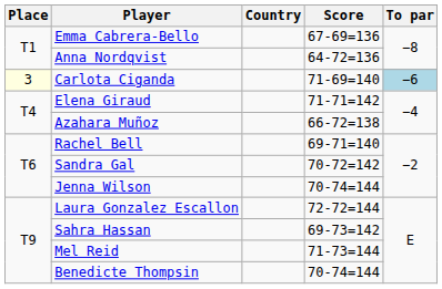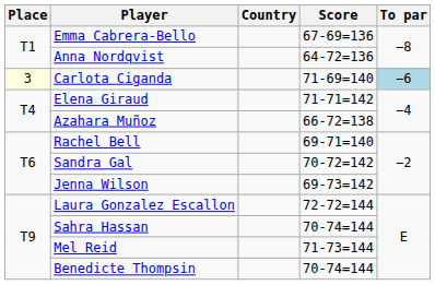 <table class="wikitable" style="font-size:95%;">
 <tr>
 <th>Place</th>
 <th>Player</th>
 <th>Country</th>
 <th>Score</th>
 <th>To par</th>
 </tr>
 <tr>
 <td rowspan="2" align="center">T1</td>
 <td><a href='#'>Emma Cabrera-Bello</a></td>
 <td></td>
 <td align="center">67-69=136</td>
 <td rowspan="2" align="center">−8</td>
 </tr>
 <tr>
 <td><a href='#'>Anna Nordqvist</a></td>
 <td></td>
 <td>64-72=136</td>
 </tr>
 <tr>
 <td align="center" style="background: lightyellow;">3</td>
 <td><a href='#'>Carlota Ciganda</a></td>
 <td></td>
 <td align="center">71-69=140</td>
 <td align="center" style="background: lightblue;">−6</td>
 </tr>
 <tr>
 <td rowspan="2" align="center">T4</td>
 <td><a href='#'>Elena Giraud</a></td>
 <td></td>
 <td align="center">71-71=142</td>
 <td rowspan="2" align="center">−4</td>
 </tr>
 <tr>
 <td><a href='#'>Azahara Muñoz</a></td>
 <td></td>
 <td align="center">66-72=138</td>
 </tr>
 <tr>
 <td rowspan="3" align="center">T6</td>
 <td><a href='#'>Rachel Bell</a></td>
 <td></td>
 <td align="center">69-71=140</td>
 <td rowspan="3" align="center">−2</td>
 </tr>
 <tr>
 <td><a href='#'>Sandra Gal</a></td>
 <td></td>
 <td align="center">70-72=142</td>
 </tr>
 <tr>
 <td><a href='#'>Jenna Wilson</a></td>
 <td></td>
-<td align="center">70-74=144</td>
+<td align="center">69-73=142</td>
 </tr>
 <tr>
 <td rowspan="4" align="center">T9</td>
 <td><a href='#'>Laura Gonzalez Escallon</a></td>
 <td></td>
 <td align="center">72-72=144</td>
 <td rowspan="4" align="center">E</td>
 </tr>
 <tr>
 <td><a href='#'>Sahra Hassan</a></td>
 <td></td>
-<td align="center">69-73=142</td>
+<td align="center">70-74=144</td>
 </tr>
 <tr>
 <td><a href='#'>Mel Reid</a></td>
 <td></td>
 <td align="center">71-73=144</td>
 </tr>
 <tr>
 <td><a href='#'>Benedicte Thompsin</a></td>
 <td></td>
 <td align="center">70-74=144</td>
 </tr>
 </table>
